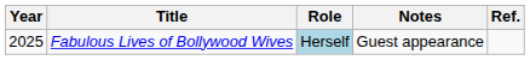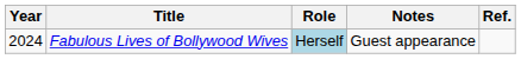 <table class="wikitable sortable">
 <tr>
 <th>Year</th>
 <th>Title</th>
 <th>Role</th>
 <th class="unsortable">Notes</th>
 <th class="unsortable">Ref.</th>
 </tr>
 <tr>
-<td>2025</td>
+<td>2024</td>
 <td><em><a href='#'>Fabulous Lives of Bollywood Wives</a></em></td>
 <td style="background: lightblue;">Herself</td>
 <td>Guest appearance</td>
 <td></td>
 </tr>
 </table>
